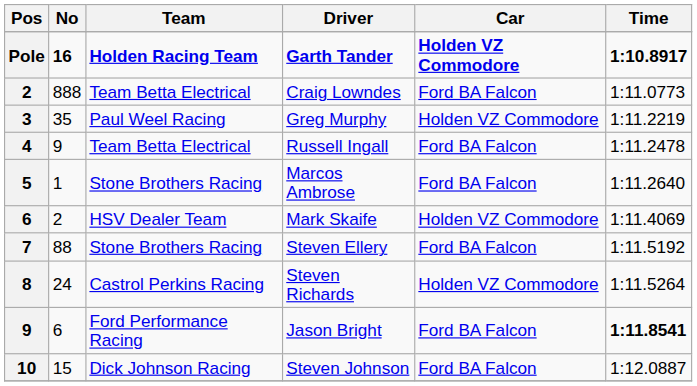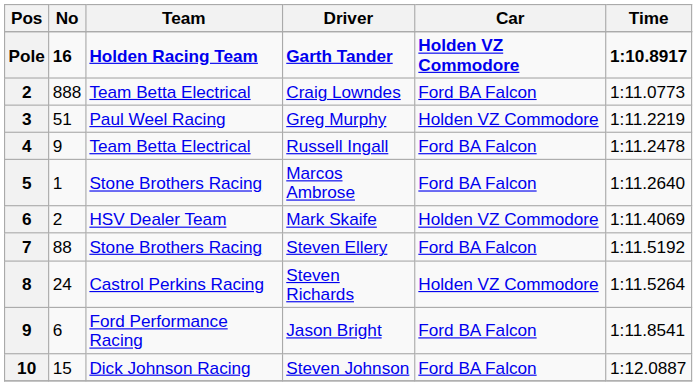 <table class="wikitable" style="font-size: 95%;">
 <tr>
 <th>Pos</th>
 <th>No</th>
 <th>Team</th>
 <th>Driver</th>
 <th>Car</th>
 <th>Time</th>
 </tr>
 <tr>
 </tr>
 <tr style="font-weight:bold">
 <th>Pole</th>
 <td>16</td>
 <td><a href='#'>Holden Racing Team</a></td>
 <td> <a href='#'>Garth Tander</a></td>
 <td><a href='#'>Holden VZ Commodore</a></td>
 <td>1:10.8917</td>
 </tr>
 <tr>
 <th>2</th>
 <td>888</td>
 <td><a href='#'>Team Betta Electrical</a></td>
 <td> <a href='#'>Craig Lowndes</a></td>
 <td><a href='#'>Ford BA Falcon</a></td>
 <td>1:11.0773</td>
 </tr>
 <tr>
 <th>3</th>
-<td>35</td>
+<td>51</td>
 <td><a href='#'>Paul Weel Racing</a></td>
 <td> <a href='#'>Greg Murphy</a></td>
 <td><a href='#'>Holden VZ Commodore</a></td>
 <td>1:11.2219</td>
 </tr>
 <tr>
 <th>4</th>
 <td>9</td>
 <td><a href='#'>Team Betta Electrical</a></td>
 <td> <a href='#'>Russell Ingall</a></td>
 <td><a href='#'>Ford BA Falcon</a></td>
 <td>1:11.2478</td>
 </tr>
 <tr>
 <th>5</th>
 <td>1</td>
 <td><a href='#'>Stone Brothers Racing</a></td>
 <td> <a href='#'>Marcos Ambrose</a></td>
 <td><a href='#'>Ford BA Falcon</a></td>
 <td>1:11.2640</td>
 </tr>
 <tr>
 <th>6</th>
 <td>2</td>
 <td><a href='#'>HSV Dealer Team</a></td>
 <td> <a href='#'>Mark Skaife</a></td>
 <td><a href='#'>Holden VZ Commodore</a></td>
 <td>1:11.4069</td>
 </tr>
 <tr>
 <th>7</th>
 <td>88</td>
 <td><a href='#'>Stone Brothers Racing</a></td>
 <td> <a href='#'>Steven Ellery</a></td>
 <td><a href='#'>Ford BA Falcon</a></td>
 <td>1:11.5192</td>
 </tr>
 <tr>
 <th>8</th>
 <td>24</td>
 <td><a href='#'>Castrol Perkins Racing</a></td>
 <td> <a href='#'>Steven Richards</a></td>
 <td><a href='#'>Holden VZ Commodore</a></td>
 <td>1:11.5264</td>
 </tr>
 <tr>
 <th>9</th>
 <td>6</td>
 <td><a href='#'>Ford Performance Racing</a></td>
 <td> <a href='#'>Jason Bright</a></td>
 <td><a href='#'>Ford BA Falcon</a></td>
-<td><strong>1:11.8541</strong></td>
+<td>1:11.8541</td>
 </tr>
 <tr>
 <th>10</th>
 <td>15</td>
 <td><a href='#'>Dick Johnson Racing</a></td>
 <td> <a href='#'>Steven Johnson</a></td>
 <td><a href='#'>Ford BA Falcon</a></td>
 <td>1:12.0887</td>
 </tr>
 <tr>
 </tr>
 </table>
